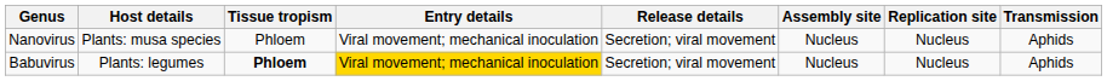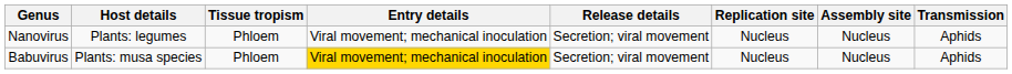 <table class="wikitable sortable" style="text-align:center">
 <tr>
 <th>Genus</th>
 <th>Host details</th>
 <th>Tissue tropism</th>
 <th>Entry details</th>
 <th>Release details</th>
+<th>Replication site</th>
 <th>Assembly site</th>
-<th>Replication site</th>
 <th>Transmission</th>
 </tr>
 <tr>
 <td>Nanovirus</td>
-<td>Plants: musa species</td>
+<td>Plants: legumes</td>
 <td>Phloem</td>
 <td>Viral movement; mechanical inoculation</td>
 <td>Secretion; viral movement</td>
 <td>Nucleus</td>
 <td>Nucleus</td>
 <td>Aphids</td>
 </tr>
 <tr>
 <td>Babuvirus</td>
-<td>Plants: legumes</td>
-<td><strong>Phloem</strong></td>
+<td>Plants: musa species</td>
+<td>Phloem</td>
 <td style="background: gold;">Viral movement; mechanical inoculation</td>
 <td>Secretion; viral movement</td>
 <td>Nucleus</td>
 <td>Nucleus</td>
 <td>Aphids</td>
 </tr>
 </table>
